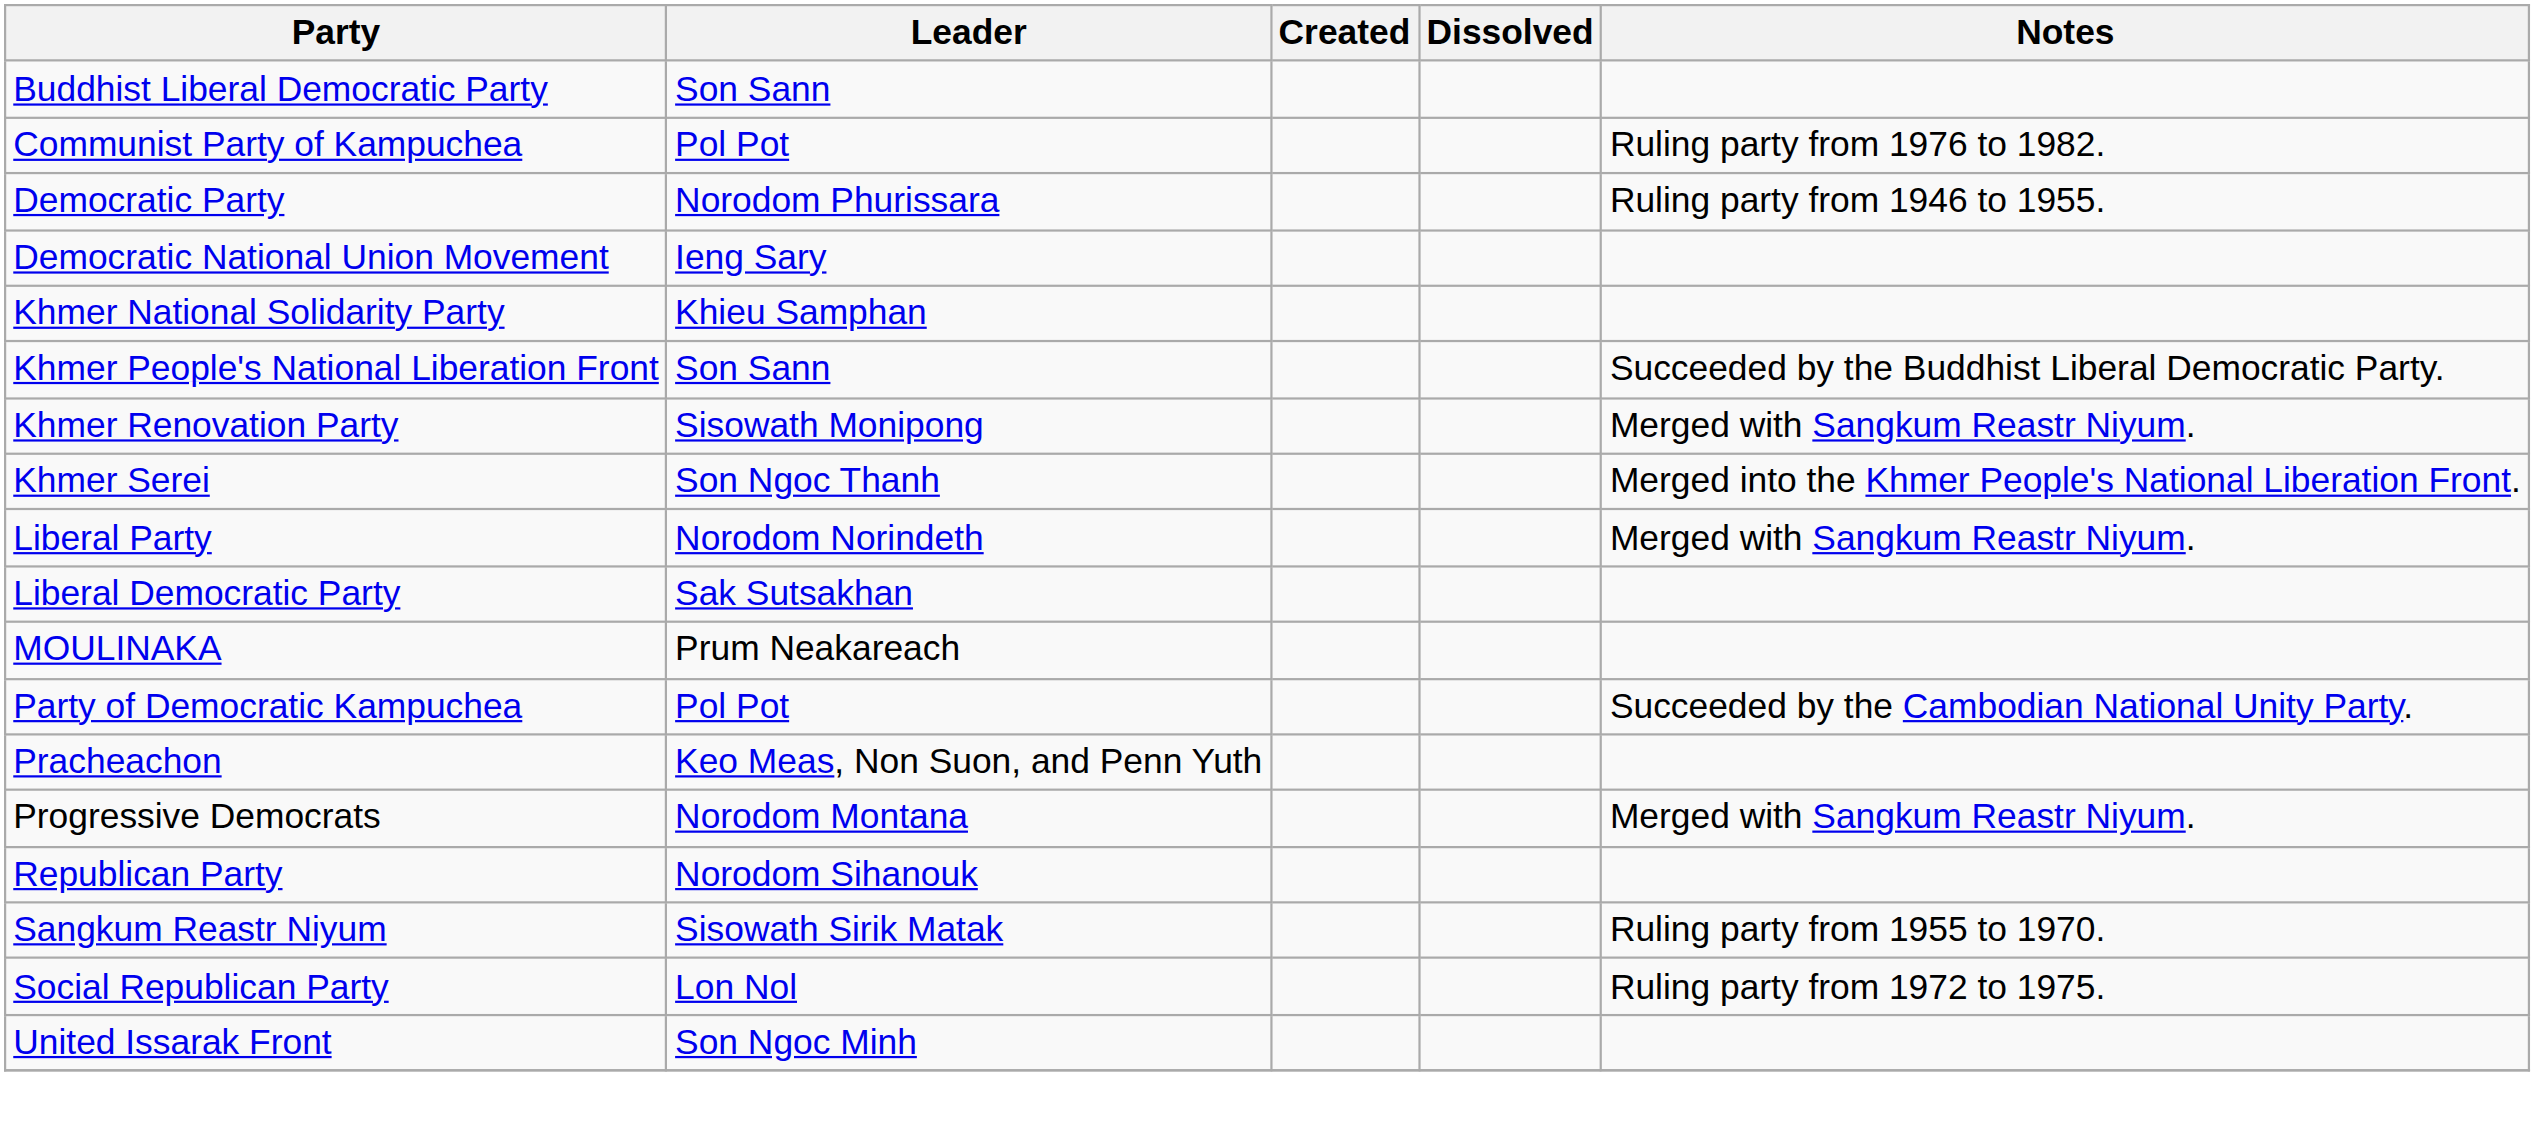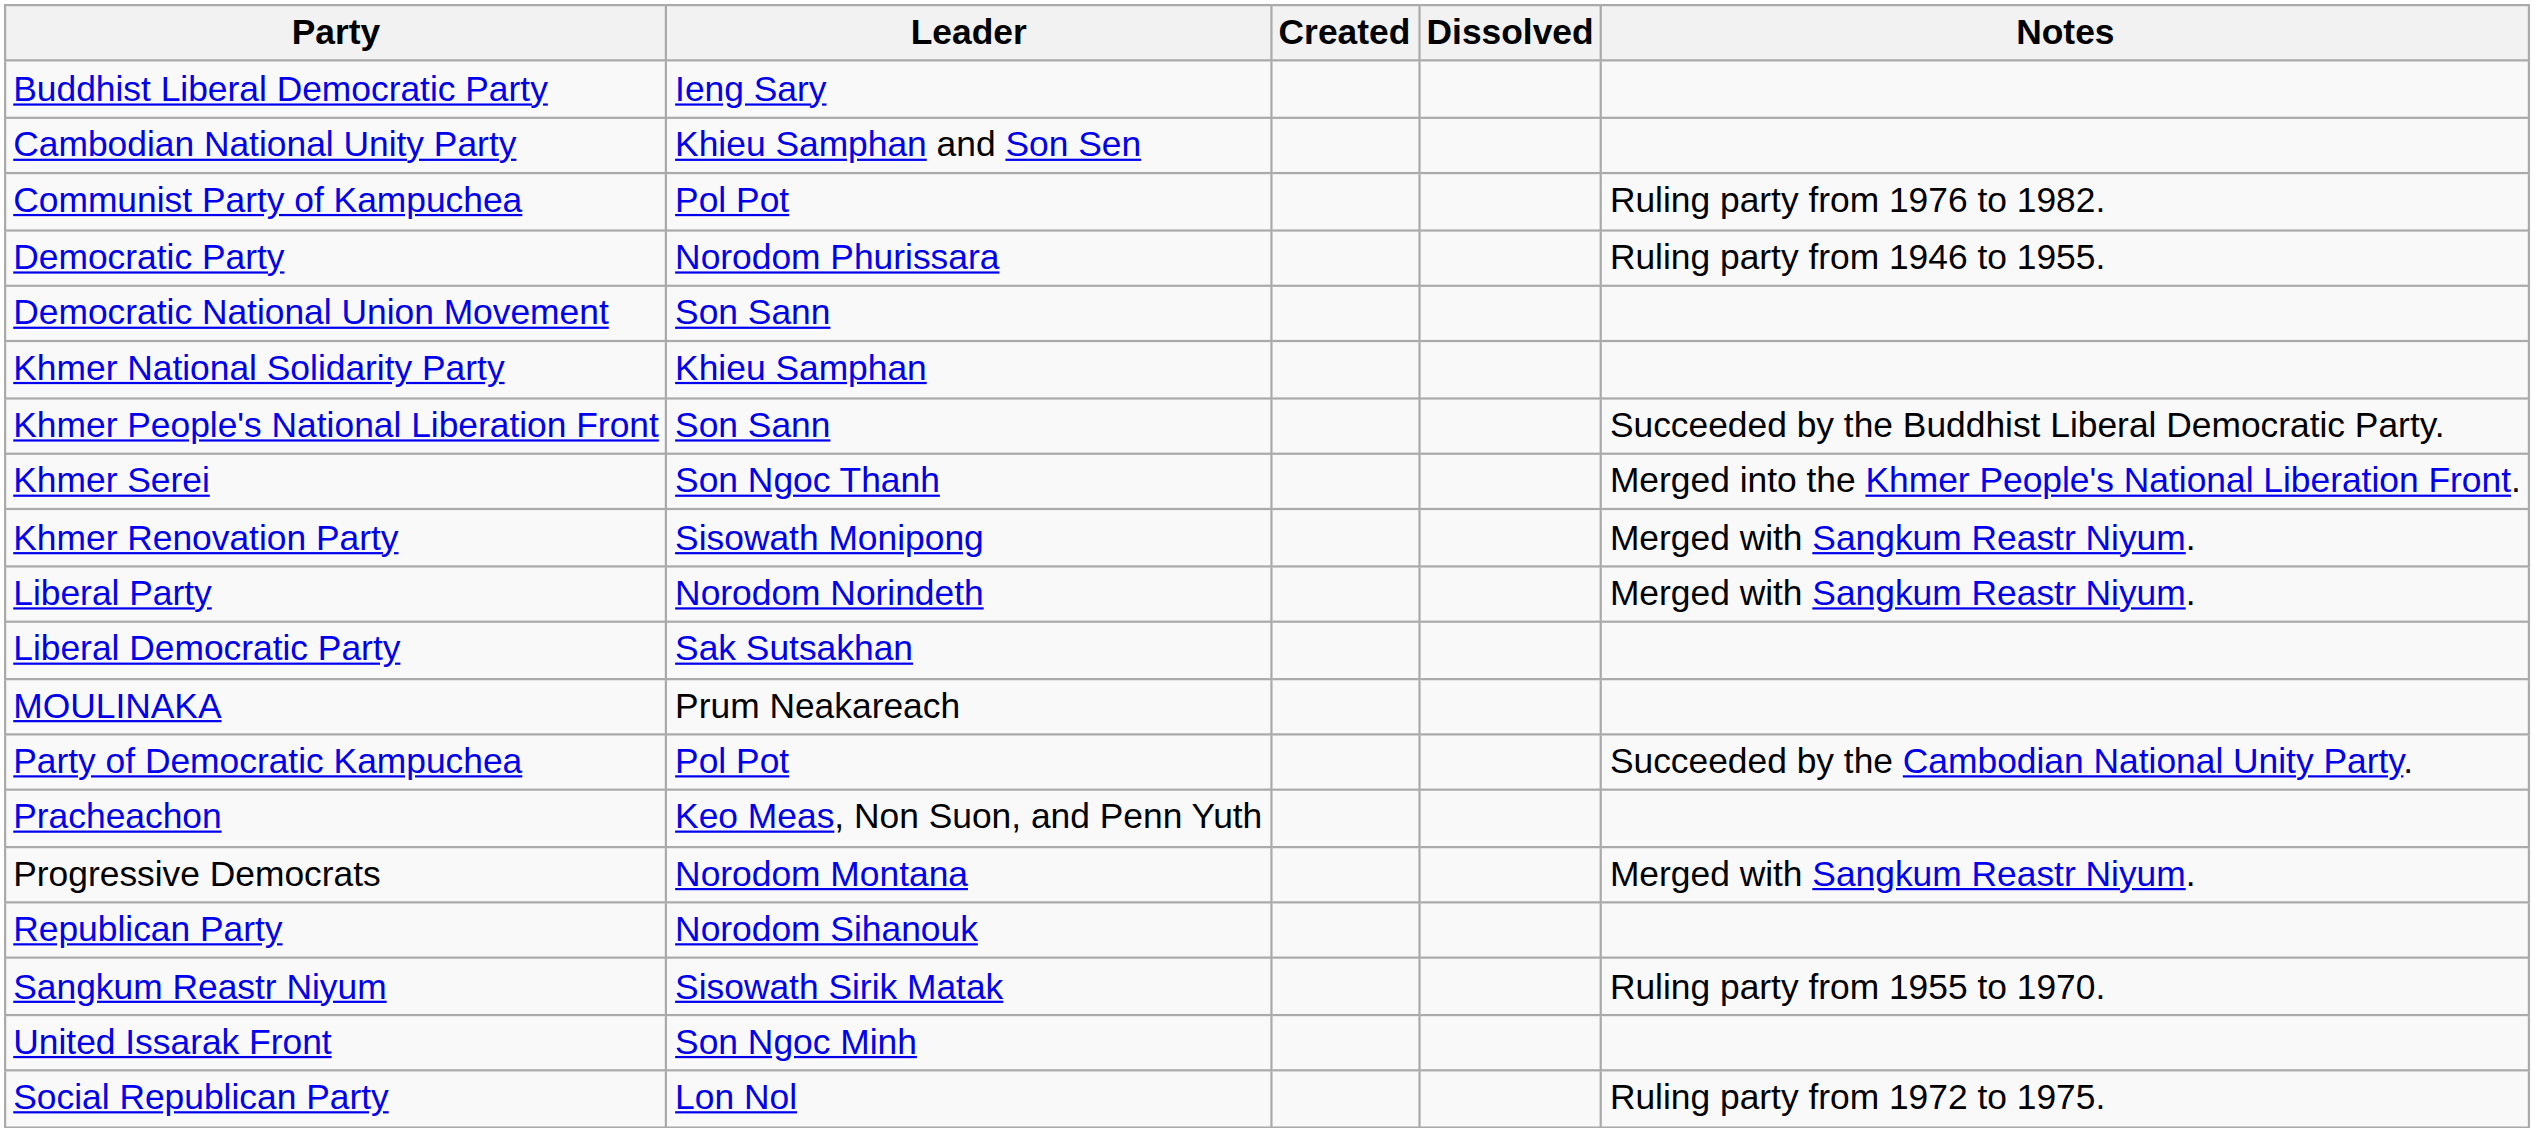 <table class="wikitable sortable" style="font-size:100%;">
 <tr>
 <th>Party</th>
 <th>Leader</th>
 <th>Created</th>
 <th>Dissolved</th>
 <th>Notes</th>
 </tr>
 <tr>
 <td><a href='#'>Buddhist Liberal Democratic Party</a><br></td>
-<td><a href='#'>Son Sann</a></td>
+<td><a href='#'>Ieng Sary</a></td>
+<td></td>
+<td></td>
+<td></td>
+</tr>
+<tr>
+<td><a href='#'>Cambodian National Unity Party</a><br></td>
+<td><a href='#'>Khieu Samphan</a> and <a href='#'>Son Sen</a></td>
 <td></td>
 <td></td>
 <td></td>
 </tr>
 <tr>
 <td><a href='#'>Communist Party of Kampuchea</a><br></td>
 <td><a href='#'>Pol Pot</a></td>
 <td></td>
 <td></td>
 <td>Ruling party from 1976 to 1982.</td>
 </tr>
 <tr>
 <td><a href='#'>Democratic Party</a><br></td>
 <td><a href='#'>Norodom Phurissara</a></td>
 <td></td>
 <td></td>
 <td>Ruling party from 1946 to 1955.</td>
 </tr>
 <tr>
 <td><a href='#'>Democratic National Union Movement</a><br></td>
-<td><a href='#'>Ieng Sary</a></td>
+<td><a href='#'>Son Sann</a></td>
 <td></td>
 <td></td>
 <td></td>
 </tr>
 <tr>
 <td><a href='#'>Khmer National Solidarity Party</a><br></td>
 <td><a href='#'>Khieu Samphan</a></td>
 <td></td>
 <td></td>
 <td></td>
 </tr>
 <tr>
 <td><a href='#'>Khmer People's National Liberation Front</a><br></td>
 <td><a href='#'>Son Sann</a></td>
 <td></td>
 <td></td>
 <td>Succeeded by the Buddhist Liberal Democratic Party.</td>
 </tr>
 <tr>
+<td><a href='#'>Khmer Serei</a><br></td>
+<td><a href='#'>Son Ngoc Thanh</a></td>
+<td></td>
+<td></td>
+<td>Merged into the <a href='#'>Khmer People's National Liberation Front</a>.</td>
+</tr>
+<tr>
 <td><a href='#'>Khmer Renovation Party</a><br></td>
 <td><a href='#'>Sisowath Monipong</a></td>
 <td></td>
 <td></td>
 <td>Merged with <a href='#'>Sangkum Reastr Niyum</a>.</td>
-</tr>
-<tr>
-<td><a href='#'>Khmer Serei</a><br></td>
-<td><a href='#'>Son Ngoc Thanh</a></td>
-<td></td>
-<td></td>
-<td>Merged into the <a href='#'>Khmer People's National Liberation Front</a>.</td>
 </tr>
 <tr>
 <td><a href='#'>Liberal Party</a><br></td>
 <td><a href='#'>Norodom Norindeth</a></td>
 <td></td>
 <td></td>
 <td>Merged with <a href='#'>Sangkum Reastr Niyum</a>.</td>
 </tr>
 <tr>
 <td><a href='#'>Liberal Democratic Party</a><br></td>
 <td><a href='#'>Sak Sutsakhan</a></td>
 <td></td>
 <td></td>
 <td></td>
 </tr>
 <tr>
 <td><a href='#'>MOULINAKA</a><br></td>
 <td>Prum Neakareach</td>
 <td></td>
 <td></td>
 <td></td>
 </tr>
 <tr>
 <td><a href='#'>Party of Democratic Kampuchea</a><br></td>
 <td><a href='#'>Pol Pot</a></td>
 <td></td>
 <td></td>
 <td>Succeeded by the <a href='#'>Cambodian National Unity Party</a>.</td>
 </tr>
 <tr>
 <td><a href='#'>Pracheachon</a><br></td>
 <td><a href='#'>Keo Meas</a>, Non Suon, and Penn Yuth</td>
 <td></td>
 <td></td>
 <td></td>
 </tr>
 <tr>
 <td>Progressive Democrats<br></td>
 <td><a href='#'>Norodom Montana</a></td>
 <td></td>
 <td></td>
 <td>Merged with <a href='#'>Sangkum Reastr Niyum</a>.</td>
 </tr>
 <tr>
 <td><a href='#'>Republican Party</a><br></td>
 <td><a href='#'>Norodom Sihanouk</a></td>
 <td></td>
 <td></td>
 <td></td>
 </tr>
 <tr>
 <td><a href='#'>Sangkum Reastr Niyum</a><br></td>
 <td><a href='#'>Sisowath Sirik Matak</a></td>
 <td></td>
 <td></td>
 <td>Ruling party from 1955 to 1970.</td>
 </tr>
 <tr>
+<td><a href='#'>United Issarak Front</a><br></td>
+<td><a href='#'>Son Ngoc Minh</a></td>
+<td></td>
+<td></td>
+<td></td>
+</tr>
+<tr>
 <td><a href='#'>Social Republican Party</a><br></td>
 <td><a href='#'>Lon Nol</a></td>
 <td></td>
 <td></td>
 <td>Ruling party from 1972 to 1975.</td>
 </tr>
 <tr>
-<td><a href='#'>United Issarak Front</a><br></td>
-<td><a href='#'>Son Ngoc Minh</a></td>
-<td></td>
-<td></td>
-<td></td>
-</tr>
-<tr>
 </tr>
 </table>
